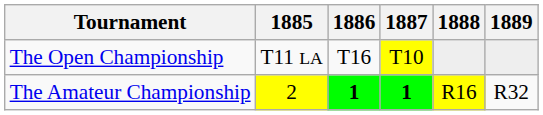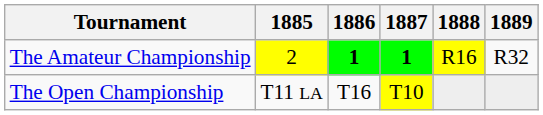 <table class="wikitable" style="font-size:95%;text-align:center;">
 <tr>
 <th>Tournament</th>
 <th>1885</th>
 <th>1886</th>
 <th>1887</th>
 <th>1888</th>
 <th>1889</th>
 </tr>
 <tr>
+<td style="text-align:left;"><a href='#'>The Amateur Championship</a></td>
+<td style="background:yellow;">2</td>
+<td style="background:lime;"><strong>1</strong></td>
+<td style="background:lime;"><strong>1</strong></td>
+<td style="background:yellow;">R16</td>
+<td>R32</td>
+</tr>
+<tr>
 <td style="text-align:left;"><a href='#'>The Open Championship</a></td>
 <td>T11 <small>LA</small></td>
 <td>T16</td>
 <td style="background:yellow;">T10</td>
 <td style="background:#eeeeee;"></td>
 <td style="background:#eeeeee;"></td>
 </tr>
-<tr>
-<td style="text-align:left;"><a href='#'>The Amateur Championship</a></td>
-<td style="background:yellow;">2</td>
-<td style="background:lime;"><strong>1</strong></td>
-<td style="background:lime;"><strong>1</strong></td>
-<td style="background:yellow;">R16</td>
-<td>R32</td>
-</tr>
 </table>
